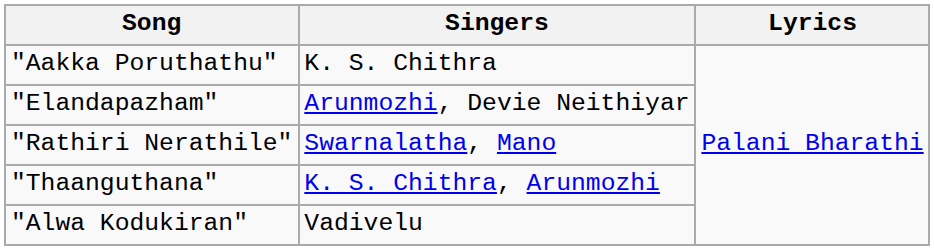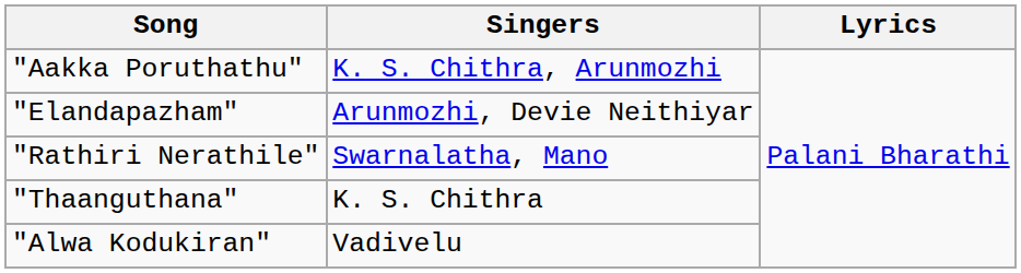 <table class="wikitable" style="font-size:95%;">
 <tr>
 <th>Song</th>
 <th>Singers</th>
 <th>Lyrics</th>
 </tr>
 <tr>
 <td>"Aakka Poruthathu"</td>
-<td>K. S. Chithra</td>
+<td><a href='#'>K. S. Chithra</a>, <a href='#'>Arunmozhi</a></td>
 <td rowspan=6><a href='#'>Palani Bharathi</a></td>
 </tr>
 <tr>
 <td>"Elandapazham"</td>
 <td><a href='#'>Arunmozhi</a>, Devie Neithiyar</td>
 </tr>
 <tr>
 <td>"Rathiri Nerathile"</td>
 <td><a href='#'>Swarnalatha</a>, <a href='#'>Mano</a></td>
 </tr>
 <tr>
 <td>"Thaanguthana"</td>
-<td><a href='#'>K. S. Chithra</a>, <a href='#'>Arunmozhi</a></td>
+<td>K. S. Chithra</td>
 </tr>
 <tr>
 <td>"Alwa Kodukiran"</td>
 <td>Vadivelu</td>
 </tr>
 <tr>
 </tr>
 </table>
